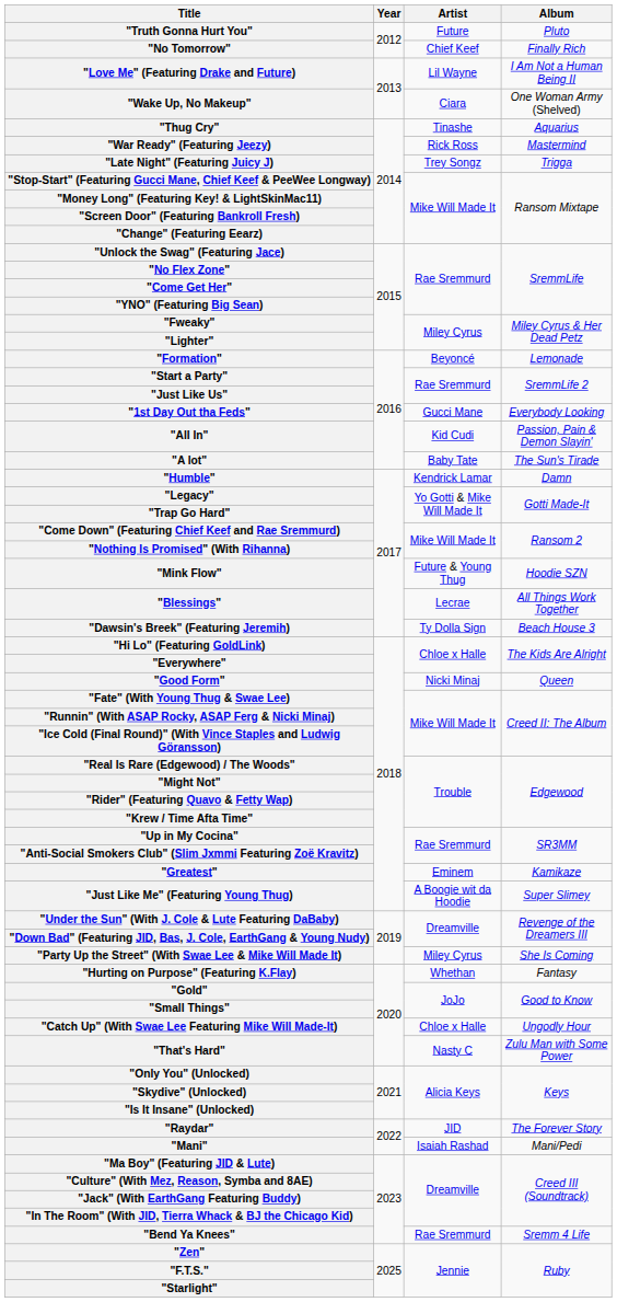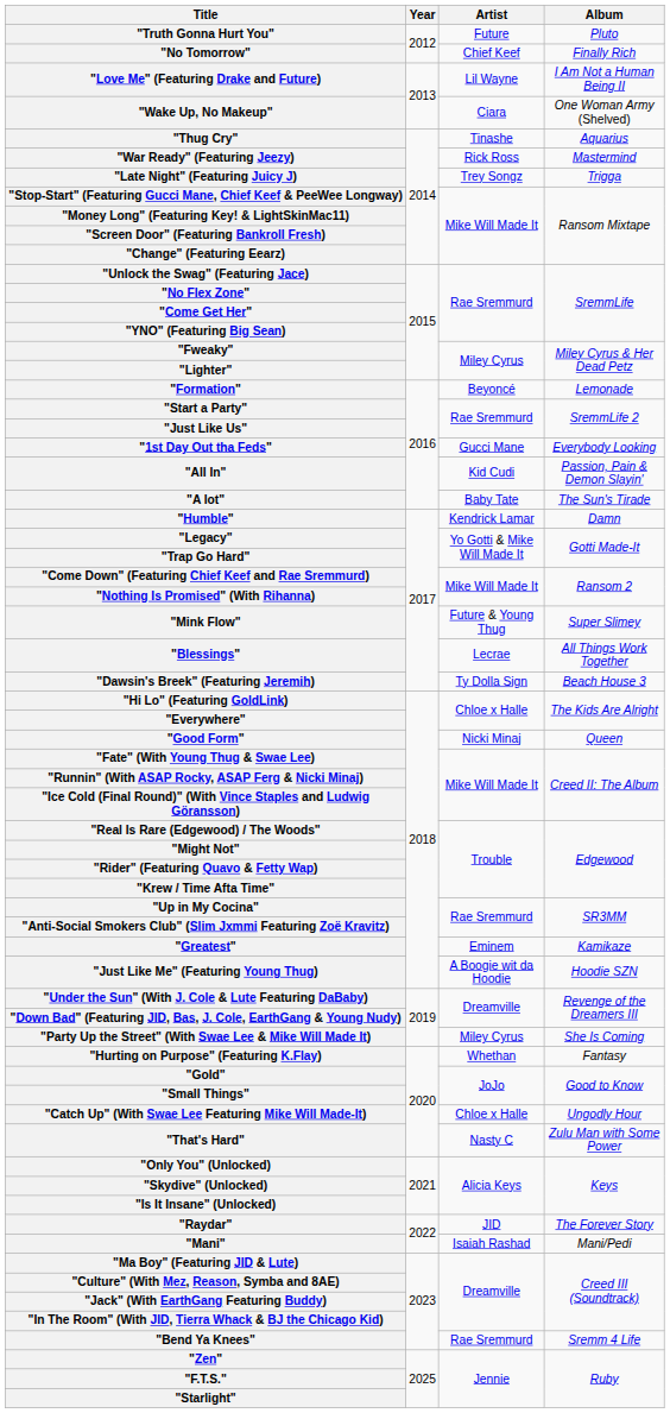 <table class="wikitable plainrowheaders" style="text-align:center;">
 <tr>
 <th scope="col" style="width:32.5em;">Title</th>
 <th scope="col">Year</th>
 <th scope="col">Artist</th>
 <th scope="col">Album</th>
 </tr>
 <tr>
 <th scope="row">"Truth Gonna Hurt You"</th>
 <td rowspan="2">2012</td>
 <td><a href='#'>Future</a></td>
 <td><em><a href='#'>Pluto</a></em></td>
 </tr>
 <tr>
 <th scope="row">"No Tomorrow"</th>
 <td><a href='#'>Chief Keef</a></td>
 <td><em><a href='#'>Finally Rich</a></em></td>
 </tr>
 <tr>
 <th scope="row">"<a href='#'>Love Me</a>" (Featuring <a href='#'>Drake</a> and <a href='#'>Future</a>)</th>
 <td rowspan="2">2013</td>
 <td><a href='#'>Lil Wayne</a></td>
 <td><em><a href='#'>I Am Not a Human Being II</a></em></td>
 </tr>
 <tr>
 <th scope="row">"Wake Up, No Makeup"</th>
 <td><a href='#'>Ciara</a></td>
 <td><em>One Woman Army</em> (Shelved)</td>
 </tr>
 <tr>
 <th scope="row">"Thug Cry"</th>
 <td rowspan="7">2014</td>
 <td><a href='#'>Tinashe</a></td>
 <td><em><a href='#'>Aquarius</a></em></td>
 </tr>
 <tr>
 <th scope="row">"War Ready" (Featuring <a href='#'>Jeezy</a>)</th>
 <td><a href='#'>Rick Ross</a></td>
 <td><em><a href='#'>Mastermind</a></em></td>
 </tr>
 <tr>
 <th scope="row">"Late Night" (Featuring <a href='#'>Juicy J</a>)</th>
 <td><a href='#'>Trey Songz</a></td>
 <td><em><a href='#'>Trigga</a></em></td>
 </tr>
 <tr>
 <th scope="row">"Stop-Start" (Featuring <a href='#'>Gucci Mane</a>, <a href='#'>Chief Keef</a> & PeeWee Longway)</th>
 <td rowspan="4"><a href='#'>Mike Will Made It</a></td>
 <td rowspan="4"><em>Ransom Mixtape</em></td>
 </tr>
 <tr>
 <th scope="row">"Money Long" (Featuring Key! & LightSkinMac11)</th>
 </tr>
 <tr>
 <th scope="row">"Screen Door" (Featuring <a href='#'>Bankroll Fresh</a>)</th>
 </tr>
 <tr>
 <th scope="row">"Change" (Featuring Eearz)</th>
 </tr>
 <tr>
 <th scope="row">"Unlock the Swag" (Featuring <a href='#'>Jace</a>)</th>
 <td rowspan="6">2015</td>
 <td rowspan="4"><a href='#'>Rae Sremmurd</a></td>
 <td rowspan="4"><em><a href='#'>SremmLife</a></em></td>
 </tr>
 <tr>
 <th scope="row">"<a href='#'>No Flex Zone</a>"</th>
 </tr>
 <tr>
 <th scope="row">"<a href='#'>Come Get Her</a>"</th>
 </tr>
 <tr>
 <th scope="row">"YNO" (Featuring <a href='#'>Big Sean</a>)</th>
 </tr>
 <tr>
 <th scope="row">"Fweaky"</th>
 <td rowspan="2"><a href='#'>Miley Cyrus</a></td>
 <td rowspan="2"><em><a href='#'>Miley Cyrus & Her Dead Petz</a></em></td>
 </tr>
 <tr>
 <th scope="row">"Lighter"</th>
 </tr>
 <tr>
 <th scope="row">"<a href='#'>Formation</a>"</th>
 <td rowspan="6">2016</td>
 <td><a href='#'>Beyoncé</a></td>
 <td><em><a href='#'>Lemonade</a></em></td>
 </tr>
 <tr>
 <th scope="row">"Start a Party"</th>
 <td rowspan="2"><a href='#'>Rae Sremmurd</a></td>
 <td rowspan="2"><em><a href='#'>SremmLife 2</a></em></td>
 </tr>
 <tr>
 <th scope="row">"Just Like Us"</th>
 </tr>
 <tr>
 <th scope="row">"<a href='#'>1st Day Out tha Feds</a>"</th>
 <td><a href='#'>Gucci Mane</a></td>
 <td><em><a href='#'>Everybody Looking</a></em></td>
 </tr>
 <tr>
 <th scope="row">"All In"</th>
 <td><a href='#'>Kid Cudi</a></td>
 <td><em><a href='#'>Passion, Pain & Demon Slayin'</a></em></td>
 </tr>
 <tr>
 <th scope="row">"A lot"</th>
 <td><a href='#'>Baby Tate</a></td>
 <td><em><a href='#'>The Sun's Tirade</a></em></td>
 </tr>
 <tr>
 <th scope="row">"<a href='#'>Humble</a>"</th>
 <td rowspan="8">2017</td>
 <td><a href='#'>Kendrick Lamar</a></td>
 <td><em><a href='#'>Damn</a></em></td>
 </tr>
 <tr>
 <th scope="row">"Legacy"</th>
 <td rowspan="2"><a href='#'>Yo Gotti</a> & <a href='#'>Mike Will Made It</a></td>
 <td rowspan="2"><em><a href='#'>Gotti Made-It</a></em></td>
 </tr>
 <tr>
 <th scope="row">"Trap Go Hard"</th>
 </tr>
 <tr>
 <th scope="row">"Come Down" (Featuring <a href='#'>Chief Keef</a> and <a href='#'>Rae Sremmurd</a>)</th>
 <td rowspan="2"><a href='#'>Mike Will Made It</a></td>
 <td rowspan="2"><em><a href='#'>Ransom 2</a></em></td>
 </tr>
 <tr>
 <th scope="row">"<a href='#'>Nothing Is Promised</a>" (With <a href='#'>Rihanna</a>)</th>
 </tr>
 <tr>
 <th scope="row">"Mink Flow"</th>
 <td><a href='#'>Future</a> & <a href='#'>Young Thug</a></td>
-<td><em><a href='#'>Hoodie SZN</a></em></td>
+<td><em><a href='#'>Super Slimey</a></em></td>
 </tr>
 <tr>
 <th scope="row">"<a href='#'>Blessings</a>"</th>
 <td><a href='#'>Lecrae</a></td>
 <td><em><a href='#'>All Things Work Together</a></em></td>
 </tr>
 <tr>
 <th scope="row">"Dawsin's Breek" (Featuring <a href='#'>Jeremih</a>)</th>
 <td><a href='#'>Ty Dolla Sign</a></td>
 <td><em><a href='#'>Beach House 3</a></em></td>
 </tr>
 <tr>
 <th scope="row">"Hi Lo" (Featuring <a href='#'>GoldLink</a>)</th>
 <td rowspan="14">2018</td>
 <td rowspan="2"><a href='#'>Chloe x Halle</a></td>
 <td rowspan="2"><em><a href='#'>The Kids Are Alright</a></em></td>
 </tr>
 <tr>
 <th scope="row">"Everywhere"</th>
 </tr>
 <tr>
 <th scope="row">"<a href='#'>Good Form</a>"</th>
 <td><a href='#'>Nicki Minaj</a></td>
 <td><em><a href='#'>Queen</a></em></td>
 </tr>
 <tr>
 <th scope="row">"Fate" (With <a href='#'>Young Thug</a> & <a href='#'>Swae Lee</a>)</th>
 <td rowspan="3"><a href='#'>Mike Will Made It</a></td>
 <td rowspan="3"><em><a href='#'>Creed II: The Album</a></em></td>
 </tr>
 <tr>
 <th scope="row">"Runnin" (With <a href='#'>ASAP Rocky</a>, <a href='#'>ASAP Ferg</a> & <a href='#'>Nicki Minaj</a>)</th>
 </tr>
 <tr>
 <th scope="row">"Ice Cold (Final Round)" (With <a href='#'>Vince Staples</a> and <a href='#'>Ludwig Göransson</a>)</th>
 </tr>
 <tr>
 <th scope="row">"Real Is Rare (Edgewood) / The Woods"</th>
 <td rowspan="4"><a href='#'>Trouble</a></td>
 <td rowspan="4"><em><a href='#'>Edgewood</a></em></td>
 </tr>
 <tr>
 <th scope="row">"Might Not"</th>
 </tr>
 <tr>
 <th scope="row">"Rider" (Featuring <a href='#'>Quavo</a> & <a href='#'>Fetty Wap</a>)</th>
 </tr>
 <tr>
 <th scope="row">"Krew / Time Afta Time"</th>
 </tr>
 <tr>
 <th scope="row">"Up in My Cocina"</th>
 <td rowspan="2"><a href='#'>Rae Sremmurd</a></td>
 <td rowspan="2"><em><a href='#'>SR3MM</a></em></td>
 </tr>
 <tr>
 <th scope="row">"Anti-Social Smokers Club" (<a href='#'>Slim Jxmmi</a> Featuring <a href='#'>Zoë Kravitz</a>)</th>
 </tr>
 <tr>
 <th scope="row">"<a href='#'>Greatest</a>"</th>
 <td><a href='#'>Eminem</a></td>
 <td><em><a href='#'>Kamikaze</a></em></td>
 </tr>
 <tr>
 <th scope="row">"Just Like Me" (Featuring <a href='#'>Young Thug</a>)</th>
 <td><a href='#'>A Boogie wit da Hoodie</a></td>
-<td><em><a href='#'>Super Slimey</a></em></td>
+<td><em><a href='#'>Hoodie SZN</a></em></td>
 </tr>
 <tr>
 <th scope="row">"<a href='#'>Under the Sun</a>" (With <a href='#'>J. Cole</a> & <a href='#'>Lute</a> Featuring <a href='#'>DaBaby</a>) </th>
 <td rowspan="3">2019</td>
 <td rowspan="2"><a href='#'>Dreamville</a></td>
 <td rowspan="2"><em><a href='#'>Revenge of the Dreamers III</a></em></td>
 </tr>
 <tr>
 <th scope="row">"<a href='#'>Down Bad</a>" (Featuring <a href='#'>JID</a>, <a href='#'>Bas</a>, <a href='#'>J. Cole</a>, <a href='#'>EarthGang</a> & <a href='#'>Young Nudy</a>)</th>
 </tr>
 <tr>
 <th scope="row">"Party Up the Street" (With <a href='#'>Swae Lee</a> & <a href='#'>Mike Will Made It</a>)</th>
 <td><a href='#'>Miley Cyrus</a></td>
 <td><em><a href='#'>She Is Coming</a></em></td>
 </tr>
 <tr>
 <th scope="row">"Hurting on Purpose" (Featuring <a href='#'>K.Flay</a>)</th>
 <td rowspan="5">2020</td>
 <td><a href='#'>Whethan</a></td>
 <td><em>Fantasy</em></td>
 </tr>
 <tr>
 <th scope="row">"Gold"</th>
 <td rowspan="2"><a href='#'>JoJo</a></td>
 <td rowspan="2"><em><a href='#'>Good to Know</a></em></td>
 </tr>
 <tr>
 <th scope="row">"Small Things"</th>
 </tr>
 <tr>
 <th scope="row">"Catch Up" (With <a href='#'>Swae Lee</a> Featuring <a href='#'>Mike Will Made-It</a>)</th>
 <td><a href='#'>Chloe x Halle</a></td>
 <td><em><a href='#'>Ungodly Hour</a></em></td>
 </tr>
 <tr>
 <th scope="row">"That's Hard"</th>
 <td><a href='#'>Nasty C</a></td>
 <td><em><a href='#'>Zulu Man with Some Power</a></em></td>
 </tr>
 <tr>
 <th scope="row">"Only You" (Unlocked)</th>
 <td rowspan="3">2021</td>
 <td rowspan="3"><a href='#'>Alicia Keys</a></td>
 <td rowspan="3"><em><a href='#'>Keys</a></em></td>
 </tr>
 <tr>
 <th scope="row">"Skydive" (Unlocked)</th>
 </tr>
 <tr>
 <th scope="row">"Is It Insane" (Unlocked)</th>
 </tr>
 <tr>
 <th scope="row">"Raydar"</th>
 <td rowspan="2">2022</td>
 <td><a href='#'>JID</a></td>
 <td><em><a href='#'>The Forever Story</a></em></td>
 </tr>
 <tr>
 <th scope="row">"Mani"</th>
 <td><a href='#'>Isaiah Rashad</a></td>
 <td><em>Mani/Pedi</em></td>
 </tr>
 <tr>
 <th scope="row">"Ma Boy" (Featuring <a href='#'>JID</a> & <a href='#'>Lute</a>)</th>
 <td rowspan="5">2023</td>
 <td rowspan="4"><a href='#'>Dreamville</a></td>
 <td rowspan="4"><em><a href='#'>Creed III (Soundtrack)</a></em></td>
 </tr>
 <tr>
 <th scope="row">"Culture" (With <a href='#'>Mez</a>, <a href='#'>Reason</a>, Symba and 8AE)</th>
 </tr>
 <tr>
 <th scope="row">"Jack" (With <a href='#'>EarthGang</a> Featuring <a href='#'>Buddy</a>)</th>
 </tr>
 <tr>
 <th scope="row">"In The Room" (With <a href='#'>JID</a>, <a href='#'>Tierra Whack</a> & <a href='#'>BJ the Chicago Kid</a>)</th>
 </tr>
 <tr>
 <th scope="row">"Bend Ya Knees"</th>
 <td><a href='#'>Rae Sremmurd</a></td>
 <td><em><a href='#'>Sremm 4 Life</a></em></td>
 </tr>
 <tr>
 <th scope="row">"<a href='#'>Zen</a>"</th>
 <td rowspan="3">2025</td>
 <td rowspan="3"><a href='#'>Jennie</a></td>
 <td rowspan="3"><em><a href='#'>Ruby</a></em></td>
 </tr>
 <tr>
 <th scope="row">"F.T.S."</th>
 </tr>
 <tr>
 <th scope="row">"Starlight"</th>
 </tr>
 </table>
